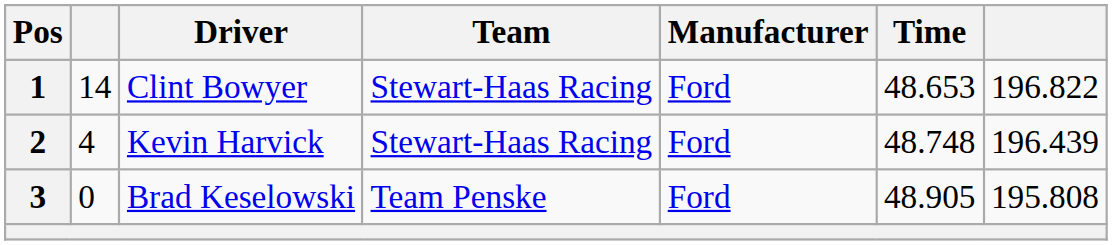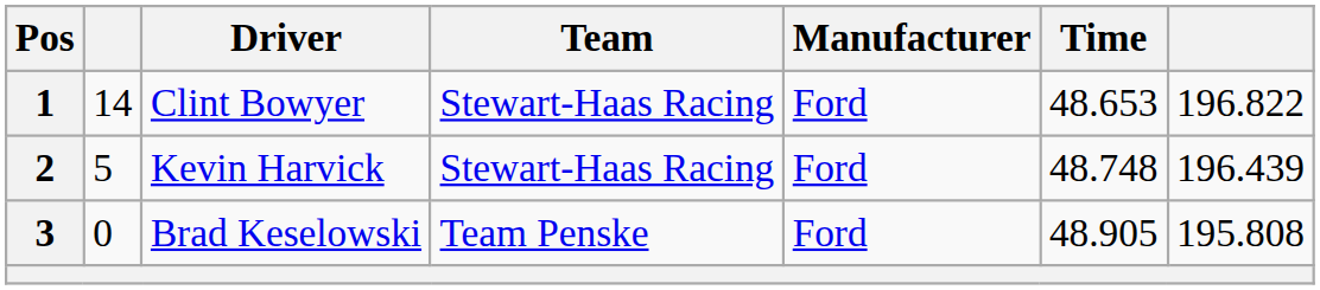 <table class="wikitable" style="font-size:95%">
 <tr>
 <th>Pos</th>
 <th></th>
 <th>Driver</th>
 <th>Team</th>
 <th>Manufacturer</th>
 <th>Time</th>
 <th></th>
 </tr>
 <tr>
 <th>1</th>
 <td>14</td>
 <td><a href='#'>Clint Bowyer</a></td>
 <td><a href='#'>Stewart-Haas Racing</a></td>
 <td><a href='#'>Ford</a></td>
 <td>48.653</td>
 <td>196.822</td>
 </tr>
 <tr>
 <th>2</th>
-<td>4</td>
+<td>5</td>
 <td><a href='#'>Kevin Harvick</a></td>
 <td><a href='#'>Stewart-Haas Racing</a></td>
 <td><a href='#'>Ford</a></td>
 <td>48.748</td>
 <td>196.439</td>
 </tr>
 <tr>
 <th>3</th>
 <td>0</td>
 <td><a href='#'>Brad Keselowski</a></td>
 <td><a href='#'>Team Penske</a></td>
 <td><a href='#'>Ford</a></td>
 <td>48.905</td>
 <td>195.808</td>
 </tr>
 <tr>
 <th colspan="7"></th>
 </tr>
 </table>
